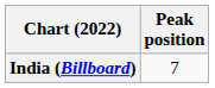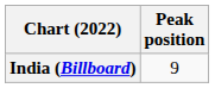 <table class="wikitable sortable plainrowheaders" style="text-align:center">
 <tr>
 <th scope="col">Chart (2022)</th>
 <th scope="col">Peak<br>position</th>
 </tr>
 <tr>
 <th scope="row">India (<em><a href='#'>Billboard</a></em>)<br></th>
-<td>7</td>
+<td>9</td>
 </tr>
 </table>
